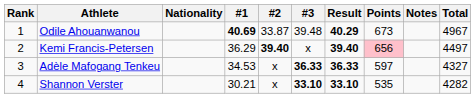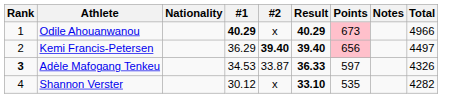 <table class="wikitable sortable" style="text-align:center">
 <tr>
 <th>Rank</th>
 <th>Athlete</th>
 <th>Nationality</th>
 <th>#1</th>
 <th>#2</th>
-<th>#3</th>
 <th>Result</th>
 <th>Points</th>
 <th>Notes</th>
 <th>Total</th>
 </tr>
 <tr>
 <td>1</td>
 <td align=left><a href='#'>Odile Ahouanwanou</a></td>
 <td align=left></td>
-<td><strong>40.69</strong></td>
-<td>33.87</td>
-<td>39.48</td>
 <td><strong>40.29</strong></td>
-<td>673</td>
+<td>x</td>
+<td><strong>40.29</strong></td>
+<td style="background: pink;">673</td>
 <td></td>
-<td>4967</td>
+<td>4966</td>
 </tr>
 <tr>
 <td>2</td>
 <td align=left><a href='#'>Kemi Francis-Petersen</a></td>
 <td align=left></td>
 <td>36.29</td>
 <td><strong>39.40</strong></td>
-<td>x</td>
 <td><strong>39.40</strong></td>
 <td style="background: pink;">656</td>
 <td></td>
 <td>4497</td>
 </tr>
 <tr>
-<td>3</td>
+<td><strong>3</strong></td>
 <td align=left><a href='#'>Adèle Mafogang Tenkeu</a></td>
 <td align=left></td>
 <td>34.53</td>
-<td>x</td>
-<td><strong>36.33</strong></td>
+<td>33.87</td>
 <td><strong>36.33</strong></td>
 <td>597</td>
 <td></td>
-<td>4327</td>
+<td>4326</td>
 </tr>
 <tr>
 <td>4</td>
 <td align=left><a href='#'>Shannon Verster</a></td>
 <td align=left></td>
-<td>30.21</td>
+<td>30.12</td>
 <td>x</td>
-<td><strong>33.10</strong></td>
 <td><strong>33.10</strong></td>
 <td>535</td>
 <td></td>
 <td>4282</td>
 </tr>
 </table>
